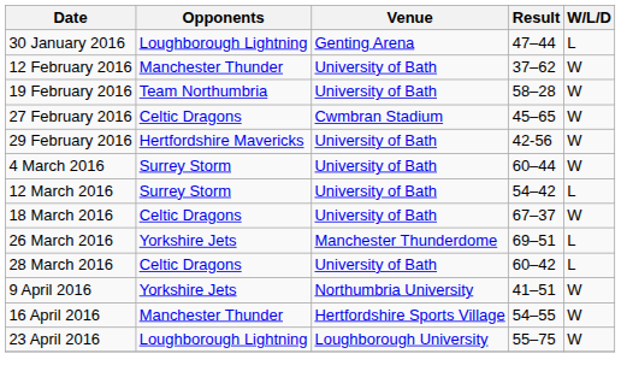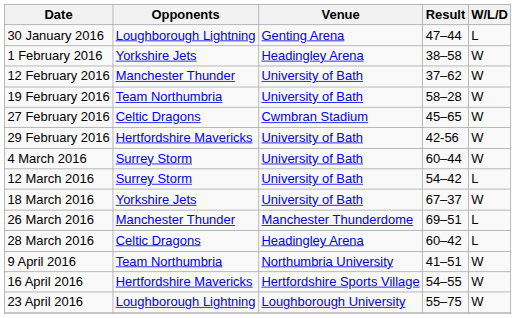 <table class="wikitable">
 <tr>
 <th>Date</th>
 <th>Opponents</th>
 <th>Venue</th>
 <th>Result</th>
 <th>W/L/D</th>
 </tr>
 <tr>
 <td>30 January 2016</td>
 <td><a href='#'>Loughborough Lightning</a></td>
 <td><a href='#'>Genting Arena</a></td>
 <td>47–44</td>
 <td>L</td>
+</tr>
+<tr>
+<td>1 February 2016</td>
+<td><a href='#'>Yorkshire Jets</a></td>
+<td><a href='#'>Headingley Arena</a></td>
+<td>38–58</td>
+<td>W</td>
 </tr>
 <tr>
 <td>12 February 2016</td>
 <td><a href='#'>Manchester Thunder</a></td>
 <td><a href='#'>University of Bath</a></td>
 <td>37–62</td>
 <td>W </td>
 </tr>
 <tr>
 <td>19 February 2016</td>
 <td><a href='#'>Team Northumbria</a></td>
 <td><a href='#'>University of Bath</a></td>
 <td>58–28</td>
 <td>W</td>
 </tr>
 <tr>
 <td>27 February 2016</td>
 <td><a href='#'>Celtic Dragons</a></td>
 <td><a href='#'>Cwmbran Stadium</a></td>
 <td>45–65</td>
 <td>W</td>
 </tr>
 <tr>
 <td>29 February 2016</td>
 <td><a href='#'>Hertfordshire Mavericks</a></td>
 <td><a href='#'>University of Bath</a></td>
 <td>42-56</td>
 <td>W</td>
 </tr>
 <tr>
 <td>4 March 2016</td>
 <td><a href='#'>Surrey Storm</a></td>
 <td><a href='#'>University of Bath</a></td>
 <td>60–44</td>
 <td>W</td>
 </tr>
 <tr>
 <td>12  March 2016</td>
 <td><a href='#'>Surrey Storm</a></td>
 <td><a href='#'>University of Bath</a></td>
 <td>54–42</td>
 <td>L</td>
 </tr>
 <tr>
 <td>18  March 2016</td>
-<td><a href='#'>Celtic Dragons</a></td>
+<td><a href='#'>Yorkshire Jets</a></td>
 <td><a href='#'>University of Bath</a></td>
 <td>67–37</td>
 <td>W</td>
 </tr>
 <tr>
 <td>26  March 2016</td>
-<td><a href='#'>Yorkshire Jets</a></td>
+<td><a href='#'>Manchester Thunder</a></td>
 <td><a href='#'>Manchester Thunderdome</a></td>
 <td>69–51</td>
 <td>L</td>
 </tr>
 <tr>
 <td>28  March 2016</td>
 <td><a href='#'>Celtic Dragons</a></td>
-<td><a href='#'>University of Bath</a></td>
+<td><a href='#'>Headingley Arena</a></td>
 <td>60–42</td>
 <td>L</td>
 </tr>
 <tr>
 <td>9 April 2016</td>
-<td><a href='#'>Yorkshire Jets</a></td>
+<td><a href='#'>Team Northumbria</a></td>
 <td><a href='#'>Northumbria University</a></td>
 <td>41–51</td>
 <td>W</td>
 </tr>
 <tr>
 <td>16 April 2016</td>
-<td><a href='#'>Manchester Thunder</a></td>
+<td><a href='#'>Hertfordshire Mavericks</a></td>
 <td><a href='#'>Hertfordshire Sports Village</a></td>
 <td>54–55</td>
 <td>W</td>
 </tr>
 <tr>
 <td>23 April 2016</td>
 <td><a href='#'>Loughborough Lightning</a></td>
 <td><a href='#'>Loughborough University</a></td>
 <td>55–75</td>
 <td>W</td>
 </tr>
 <tr>
 </tr>
 </table>
